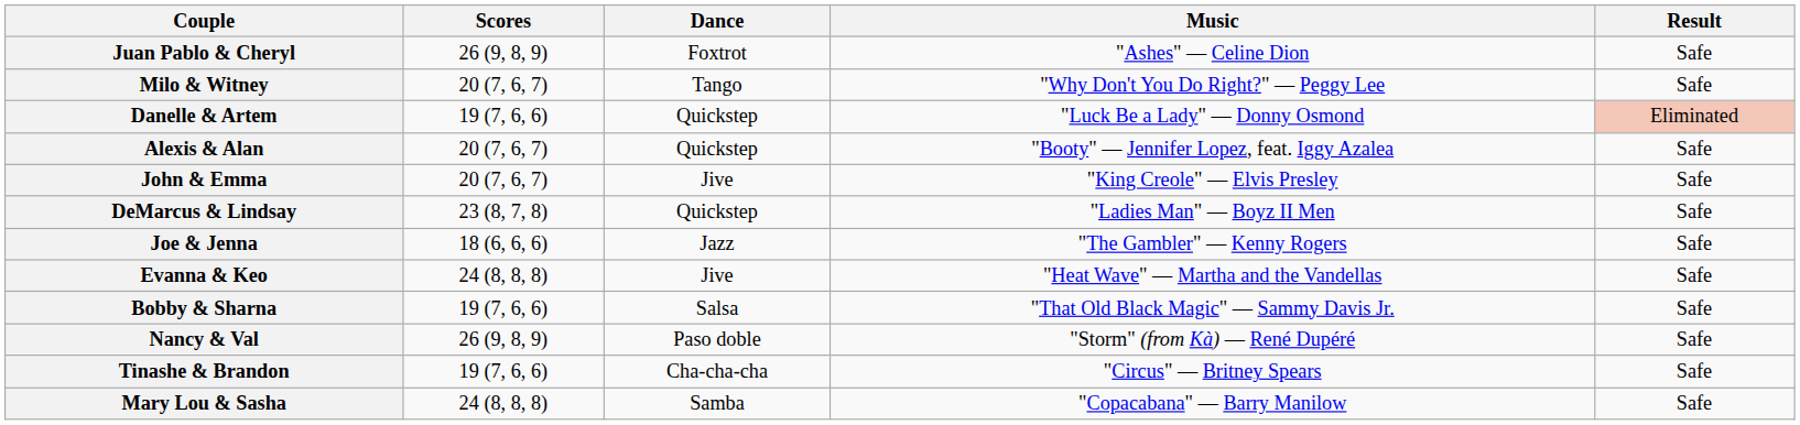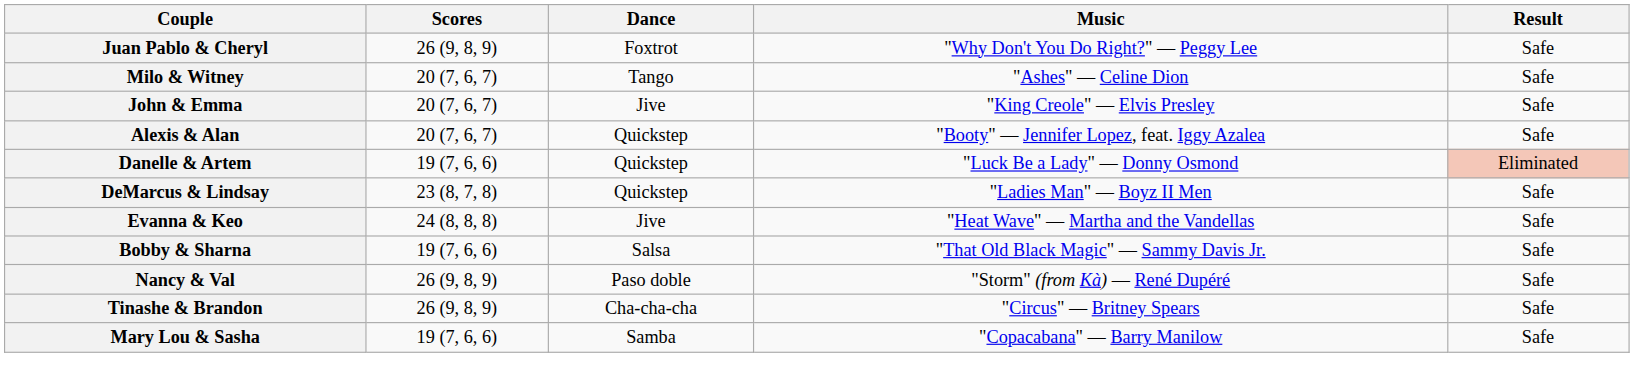 <table class="wikitable sortable" style="text-align:center; width:90%">
 <tr>
 <th scope="col">Couple</th>
 <th scope="col">Scores</th>
 <th scope="col" class="unsortable">Dance</th>
 <th scope="col" class="unsortable">Music</th>
 <th scope="col" class="unsortable">Result</th>
 </tr>
 <tr>
 <th scope="row">Juan Pablo & Cheryl</th>
 <td>26 (9, 8, 9)</td>
 <td>Foxtrot</td>
-<td>"<a href='#'>Ashes</a>" — <a href='#'>Celine Dion</a></td>
+<td>"<a href='#'>Why Don't You Do Right?</a>" — <a href='#'>Peggy Lee</a></td>
 <td>Safe</td>
 </tr>
 <tr>
 <th scope="row">Milo & Witney</th>
 <td>20 (7, 6, 7)</td>
 <td>Tango</td>
-<td>"<a href='#'>Why Don't You Do Right?</a>" — <a href='#'>Peggy Lee</a></td>
+<td>"<a href='#'>Ashes</a>" — <a href='#'>Celine Dion</a></td>
+<td>Safe</td>
+</tr>
+<tr>
+<th scope="row">John & Emma</th>
+<td>20 (7, 6, 7)</td>
+<td>Jive</td>
+<td>"<a href='#'>King Creole</a>" — <a href='#'>Elvis Presley</a></td>
+<td>Safe</td>
+</tr>
+<tr>
+<th scope="row">Alexis & Alan</th>
+<td>20 (7, 6, 7)</td>
+<td>Quickstep</td>
+<td>"<a href='#'>Booty</a>" — <a href='#'>Jennifer Lopez</a>, feat. <a href='#'>Iggy Azalea</a></td>
 <td>Safe</td>
 </tr>
 <tr>
 <th scope="row">Danelle & Artem</th>
 <td>19 (7, 6, 6)</td>
 <td>Quickstep</td>
 <td>"<a href='#'>Luck Be a Lady</a>" — <a href='#'>Donny Osmond</a></td>
 <td bgcolor=f4c7b8>Eliminated</td>
 </tr>
 <tr>
-<th scope="row">Alexis & Alan</th>
-<td>20 (7, 6, 7)</td>
-<td>Quickstep</td>
-<td>"<a href='#'>Booty</a>" — <a href='#'>Jennifer Lopez</a>, feat. <a href='#'>Iggy Azalea</a></td>
-<td>Safe</td>
-</tr>
-<tr>
-<th scope="row">John & Emma</th>
-<td>20 (7, 6, 7)</td>
-<td>Jive</td>
-<td>"<a href='#'>King Creole</a>" — <a href='#'>Elvis Presley</a></td>
-<td>Safe</td>
-</tr>
-<tr>
 <th scope="row">DeMarcus & Lindsay</th>
 <td>23 (8, 7, 8)</td>
 <td>Quickstep</td>
 <td>"<a href='#'>Ladies Man</a>" — <a href='#'>Boyz II Men</a></td>
-<td>Safe</td>
-</tr>
-<tr>
-<th scope="row">Joe & Jenna</th>
-<td>18 (6, 6, 6)</td>
-<td>Jazz</td>
-<td>"<a href='#'>The Gambler</a>" — <a href='#'>Kenny Rogers</a></td>
 <td>Safe</td>
 </tr>
 <tr>
 <th scope="row">Evanna & Keo</th>
 <td>24 (8, 8, 8)</td>
 <td>Jive</td>
 <td>"<a href='#'>Heat Wave</a>" — <a href='#'>Martha and the Vandellas</a></td>
 <td>Safe</td>
 </tr>
 <tr>
 <th scope="row">Bobby & Sharna</th>
 <td>19 (7, 6, 6)</td>
 <td>Salsa</td>
 <td>"<a href='#'>That Old Black Magic</a>" — <a href='#'>Sammy Davis Jr.</a></td>
 <td>Safe</td>
 </tr>
 <tr>
 <th scope="row">Nancy & Val</th>
 <td>26 (9, 8, 9)</td>
 <td>Paso doble</td>
 <td>"Storm" <em>(from <a href='#'>Kà</a>)</em> — <a href='#'>René Dupéré</a></td>
 <td>Safe</td>
 </tr>
 <tr>
 <th scope="row">Tinashe & Brandon</th>
-<td>19 (7, 6, 6)</td>
+<td>26 (9, 8, 9)</td>
 <td>Cha-cha-cha</td>
 <td>"<a href='#'>Circus</a>" — <a href='#'>Britney Spears</a></td>
 <td>Safe</td>
 </tr>
 <tr>
 <th scope="row">Mary Lou & Sasha</th>
-<td>24 (8, 8, 8)</td>
+<td>19 (7, 6, 6)</td>
 <td>Samba</td>
 <td>"<a href='#'>Copacabana</a>" — <a href='#'>Barry Manilow</a></td>
 <td>Safe</td>
 </tr>
 </table>
